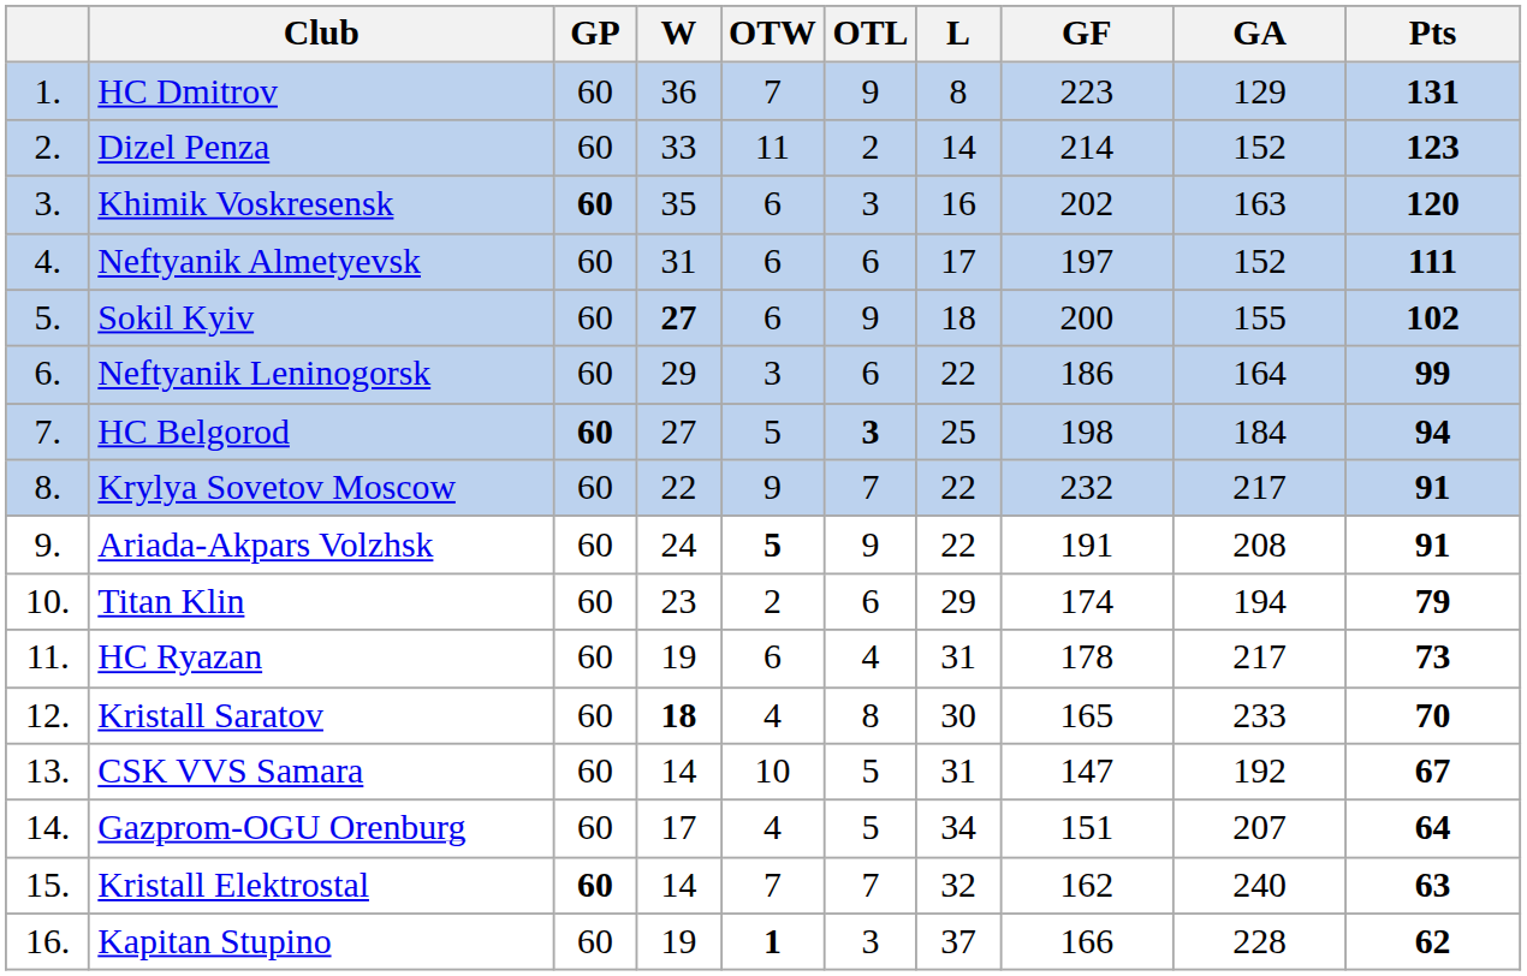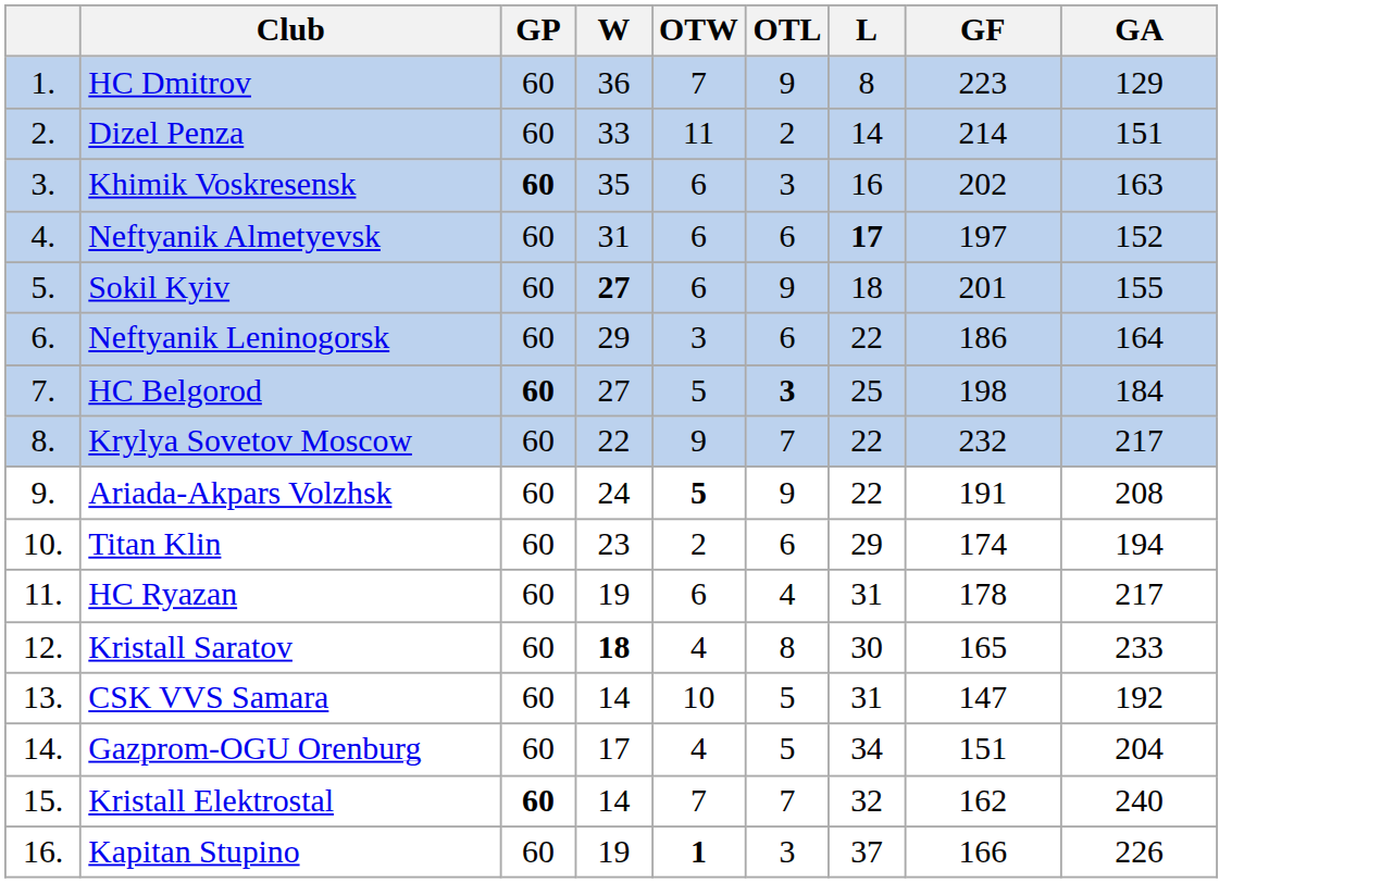 <table class="wikitable">
 <tr>
 <th width="30"></th>
 <th width="200">Club</th>
 <th width="30">GP</th>
 <th width="30">W</th>
 <th width="30">OTW</th>
 <th width="30">OTL</th>
 <th width="30">L</th>
 <th width="70">GF</th>
 <th width="70">GA</th>
-<th width="70">Pts</th>
 </tr>
 <tr bgcolor="#BCD2EE" align="center">
 <td>1.</td>
 <td align="left"><a href='#'>HC Dmitrov</a></td>
 <td>60</td>
 <td>36</td>
 <td>7</td>
 <td>9</td>
 <td>8</td>
 <td>223</td>
 <td>129</td>
-<td><strong>131</strong></td>
 </tr>
 <tr bgcolor="#BCD2EE" align="center">
 <td>2.</td>
 <td align="left"><a href='#'>Dizel Penza</a></td>
 <td>60</td>
 <td>33</td>
 <td>11</td>
 <td>2</td>
 <td>14</td>
 <td>214</td>
-<td>152</td>
-<td><strong>123</strong></td>
+<td>151</td>
 </tr>
 <tr bgcolor="#BCD2EE" align="center">
 <td>3.</td>
 <td align="left"><a href='#'>Khimik Voskresensk</a></td>
 <td><strong>60</strong></td>
 <td>35</td>
 <td>6</td>
 <td>3</td>
 <td>16</td>
 <td>202</td>
 <td>163</td>
-<td><strong>120</strong></td>
 </tr>
 <tr bgcolor="#BCD2EE" align="center">
 <td>4.</td>
 <td align="left"><a href='#'>Neftyanik Almetyevsk</a></td>
 <td>60</td>
 <td>31</td>
 <td>6</td>
 <td>6</td>
-<td>17</td>
+<td><strong>17</strong></td>
 <td>197</td>
 <td>152</td>
-<td><strong>111</strong></td>
 </tr>
 <tr bgcolor="#BCD2EE" align="center">
 <td>5.</td>
 <td align="left"><a href='#'>Sokil Kyiv</a></td>
 <td>60</td>
 <td><strong>27</strong></td>
 <td>6</td>
 <td>9</td>
 <td>18</td>
-<td>200</td>
+<td>201</td>
 <td>155</td>
-<td><strong>102</strong></td>
 </tr>
 <tr bgcolor="#BCD2EE" align="center">
 <td>6.</td>
 <td align="left"><a href='#'>Neftyanik Leninogorsk</a></td>
 <td>60</td>
 <td>29</td>
 <td>3</td>
 <td>6</td>
 <td>22</td>
 <td>186</td>
 <td>164</td>
-<td><strong>99</strong></td>
 </tr>
 <tr bgcolor="#BCD2EE" align="center">
 <td>7.</td>
 <td align="left"><a href='#'>HC Belgorod</a></td>
 <td><strong>60</strong></td>
 <td>27</td>
 <td>5</td>
 <td><strong>3</strong></td>
 <td>25</td>
 <td>198</td>
 <td>184</td>
-<td><strong>94</strong></td>
 </tr>
 <tr bgcolor="#BCD2EE" align="center">
 <td>8.</td>
 <td align="left"><a href='#'>Krylya Sovetov Moscow</a></td>
 <td>60</td>
 <td>22</td>
 <td>9</td>
 <td>7</td>
 <td>22</td>
 <td>232</td>
 <td>217</td>
-<td><strong>91</strong></td>
 </tr>
 <tr bgcolor="#FFFFFF" align="center">
 <td>9.</td>
 <td align="left"><a href='#'>Ariada-Akpars Volzhsk</a></td>
 <td>60</td>
 <td>24</td>
 <td><strong>5</strong></td>
 <td>9</td>
 <td>22</td>
 <td>191</td>
 <td>208</td>
-<td><strong>91</strong></td>
 </tr>
 <tr bgcolor="#FFFFFF" align="center">
 <td>10.</td>
 <td align="left"><a href='#'>Titan Klin</a></td>
 <td>60</td>
 <td>23</td>
 <td>2</td>
 <td>6</td>
 <td>29</td>
 <td>174</td>
 <td>194</td>
-<td><strong>79</strong></td>
 </tr>
 <tr bgcolor="#FFFFFF" align="center">
 <td>11.</td>
 <td align="left"><a href='#'>HC Ryazan</a></td>
 <td>60</td>
 <td>19</td>
 <td>6</td>
 <td>4</td>
 <td>31</td>
 <td>178</td>
 <td>217</td>
-<td><strong>73</strong></td>
 </tr>
 <tr bgcolor="#FFFFFF" align="center">
 <td>12.</td>
 <td align="left"><a href='#'>Kristall Saratov</a></td>
 <td>60</td>
 <td><strong>18</strong></td>
 <td>4</td>
 <td>8</td>
 <td>30</td>
 <td>165</td>
 <td>233</td>
-<td><strong>70</strong></td>
 </tr>
 <tr bgcolor="#FFFFFF" align="center">
 <td>13.</td>
 <td align="left"><a href='#'>CSK VVS Samara</a></td>
 <td>60</td>
 <td>14</td>
 <td>10</td>
 <td>5</td>
 <td>31</td>
 <td>147</td>
 <td>192</td>
-<td><strong>67</strong></td>
 </tr>
 <tr bgcolor="#FFFFFF" align="center">
 <td>14.</td>
 <td align="left"><a href='#'>Gazprom-OGU Orenburg</a></td>
 <td>60</td>
 <td>17</td>
 <td>4</td>
 <td>5</td>
 <td>34</td>
 <td>151</td>
-<td>207</td>
-<td><strong>64</strong></td>
+<td>204</td>
 </tr>
 <tr bgcolor="#FFFFFF" align="center">
 <td>15.</td>
 <td align="left"><a href='#'>Kristall Elektrostal</a></td>
 <td><strong>60</strong></td>
 <td>14</td>
 <td>7</td>
 <td>7</td>
 <td>32</td>
 <td>162</td>
 <td>240</td>
-<td><strong>63</strong></td>
 </tr>
 <tr bgcolor="#FFFFFF" align="center">
 <td>16.</td>
 <td align="left"><a href='#'>Kapitan Stupino</a></td>
 <td>60</td>
 <td>19</td>
 <td><strong>1</strong></td>
 <td>3</td>
 <td>37</td>
 <td>166</td>
-<td>228</td>
-<td><strong>62</strong></td>
+<td>226</td>
 </tr>
 </table>
